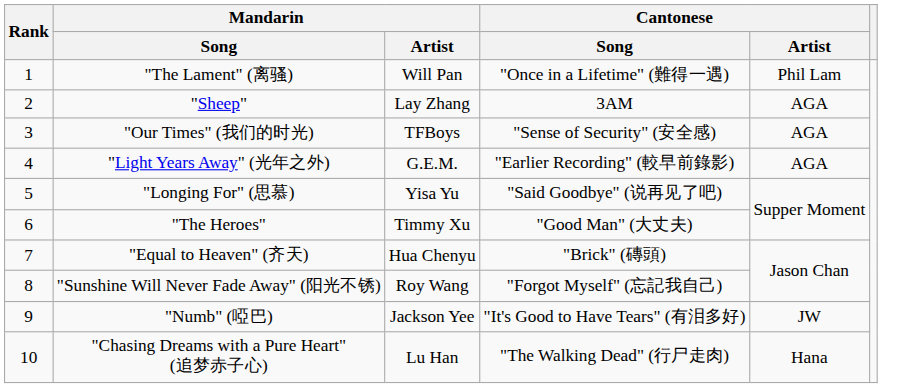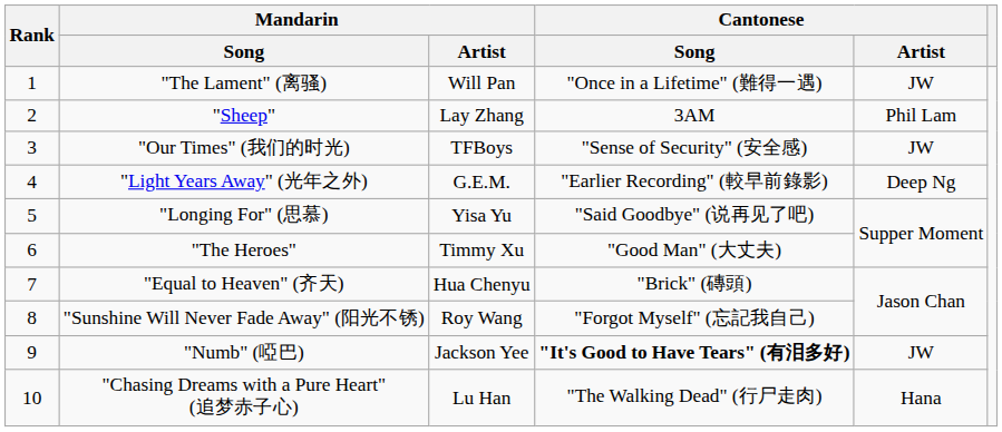 <table class="wikitable plainrowheaders" style="text-align:center">
 <tr>
 <th rowspan="2">Rank</th>
 <th colspan="2">Mandarin</th>
 <th colspan="2">Cantonese</th>
 <th rowspan="2"></th>
 </tr>
 <tr>
 <th>Song</th>
 <th>Artist</th>
 <th>Song</th>
 <th>Artist</th>
 </tr>
 <tr>
 <td>1</td>
 <td>"The Lament" (离骚)</td>
 <td>Will Pan</td>
 <td>"Once in a Lifetime" (難得一遇)</td>
-<td>Phil Lam</td>
+<td>JW</td>
 <td rowspan="10"></td>
 </tr>
 <tr>
 <td>2</td>
 <td>"<a href='#'>Sheep</a>"</td>
 <td>Lay Zhang</td>
 <td>3AM</td>
-<td>AGA</td>
+<td>Phil Lam</td>
 </tr>
 <tr>
 <td>3</td>
 <td>"Our Times" (我们的时光)</td>
 <td>TFBoys</td>
 <td>"Sense of Security" (安全感)</td>
-<td>AGA</td>
+<td>JW</td>
 </tr>
 <tr>
 <td>4</td>
 <td>"<a href='#'>Light Years Away</a>" (光年之外)</td>
 <td>G.E.M.</td>
 <td>"Earlier Recording" (較早前錄影)</td>
-<td>AGA</td>
+<td>Deep Ng</td>
 </tr>
 <tr>
 <td>5</td>
 <td>"Longing For" (思慕)</td>
 <td>Yisa Yu</td>
 <td>"Said Goodbye" (说再见了吧)</td>
 <td rowspan="2">Supper Moment</td>
 </tr>
 <tr>
 <td>6</td>
 <td>"The Heroes"</td>
 <td>Timmy Xu</td>
 <td>"Good Man" (大丈夫)</td>
 </tr>
 <tr>
 <td>7</td>
 <td>"Equal to Heaven" (齐天)</td>
 <td>Hua Chenyu</td>
 <td>"Brick" (磚頭)</td>
 <td rowspan="2">Jason Chan</td>
 </tr>
 <tr>
 <td>8</td>
 <td>"Sunshine Will Never Fade Away" (阳光不锈)</td>
 <td>Roy Wang</td>
 <td>"Forgot Myself" (忘記我自己)</td>
 </tr>
 <tr>
 <td>9</td>
 <td>"Numb" (啞巴)</td>
 <td>Jackson Yee</td>
-<td>"It's Good to Have Tears" (有泪多好)</td>
+<td><strong>"It's Good to Have Tears" (有泪多好)</strong></td>
 <td>JW</td>
 </tr>
 <tr>
 <td>10</td>
 <td>"Chasing Dreams with a Pure Heart"<br>(追梦赤子心)</td>
 <td>Lu Han</td>
 <td>"The Walking Dead" (行尸走肉)</td>
 <td>Hana</td>
 </tr>
 </table>
